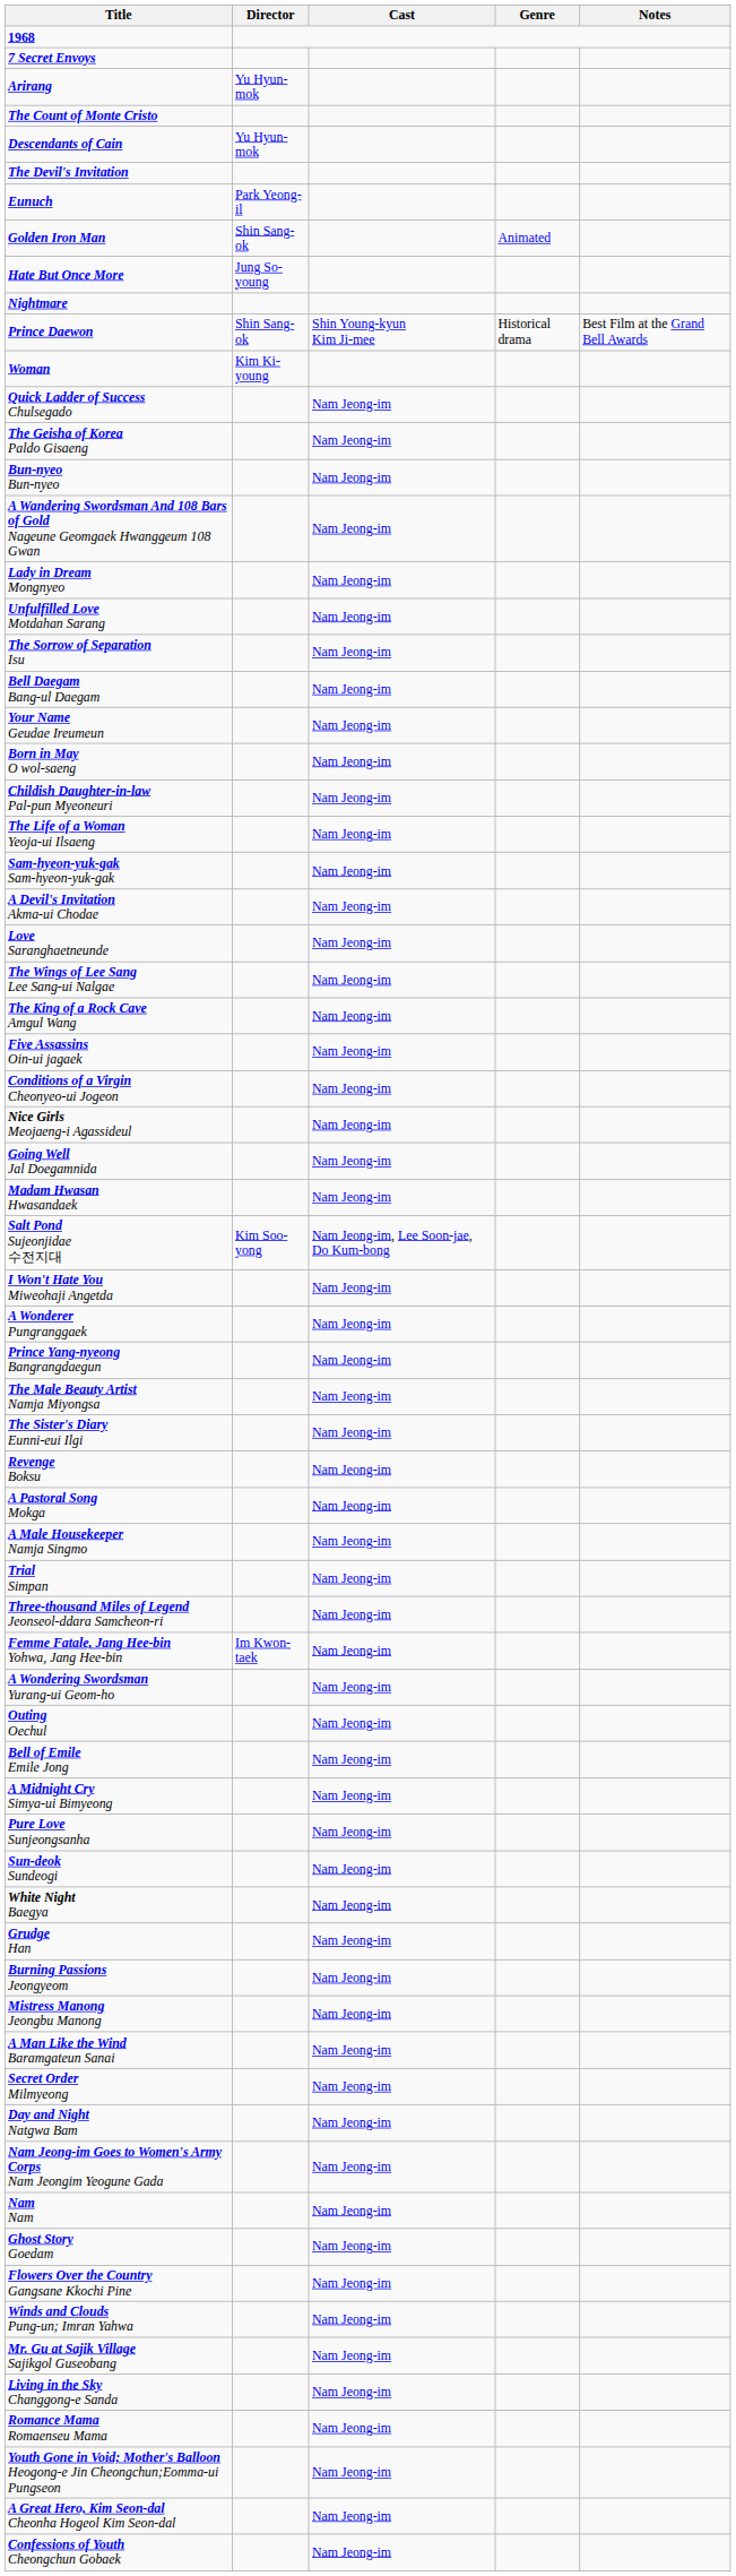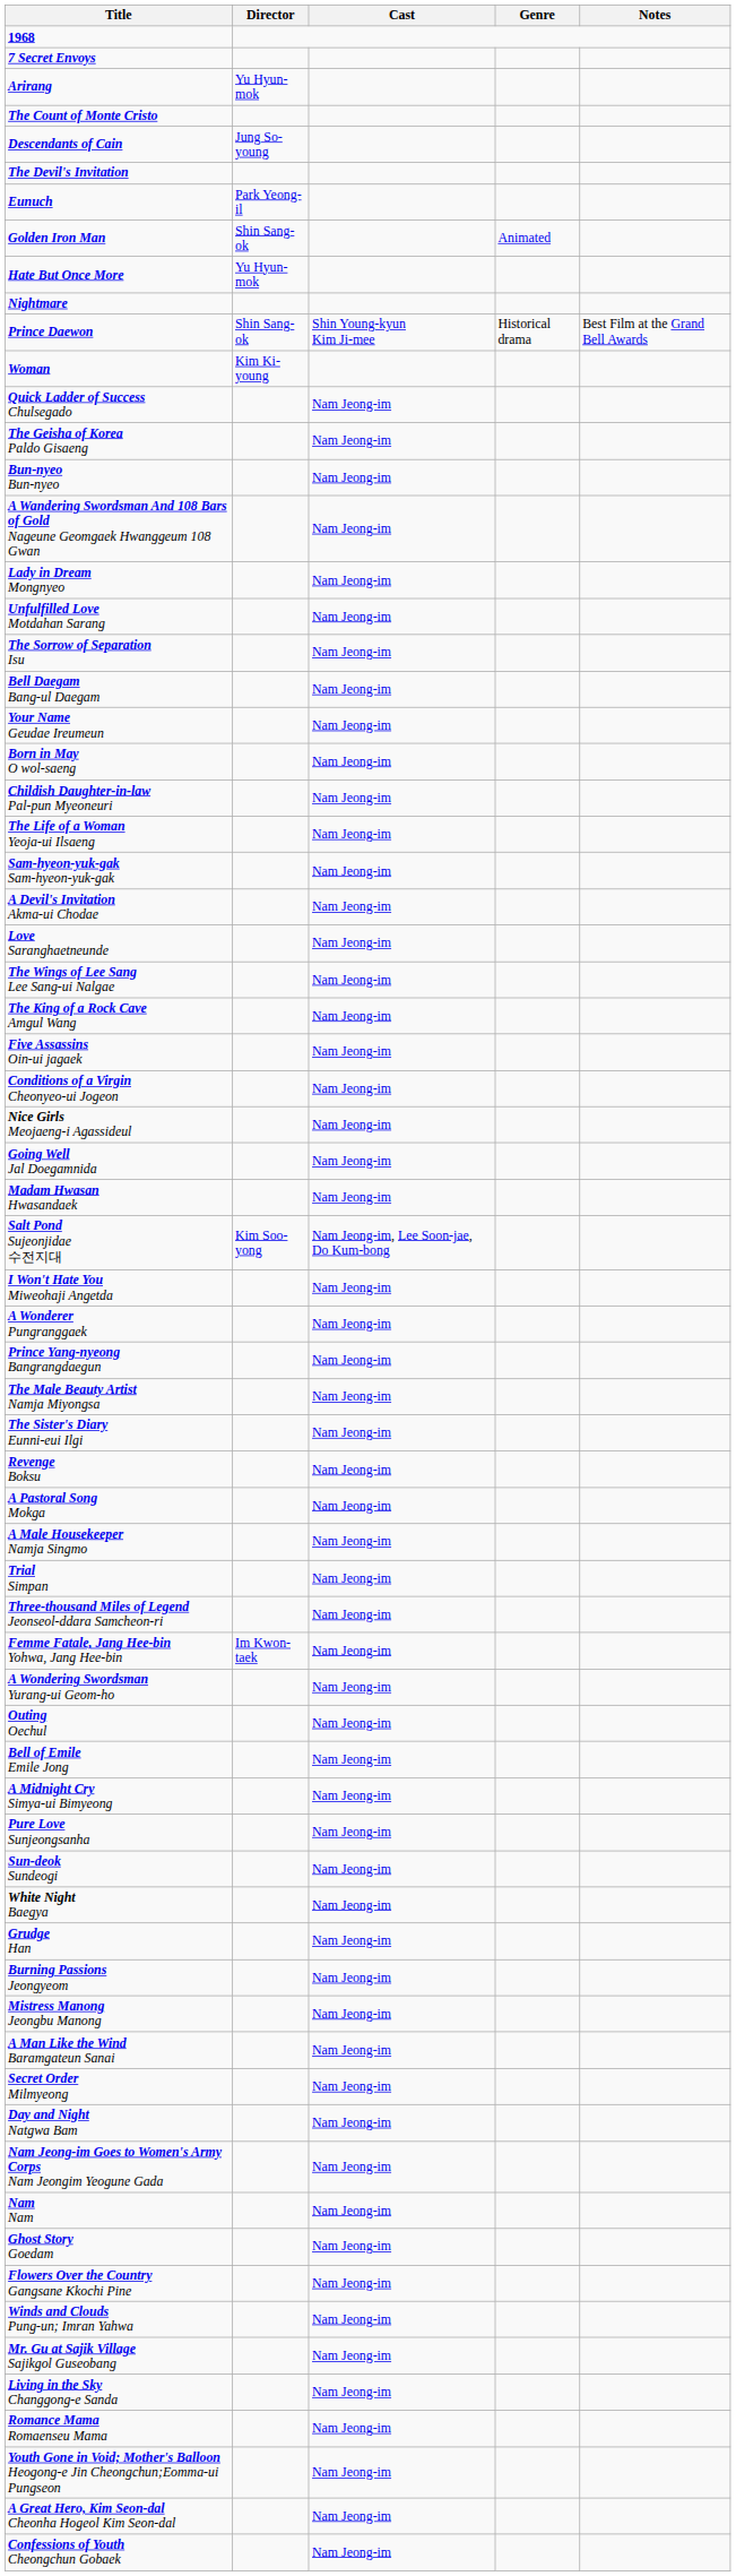 <table class="wikitable">
 <tr>
 <th>Title</th>
 <th>Director</th>
 <th>Cast</th>
 <th>Genre</th>
 <th>Notes</th>
 </tr>
 <tr>
 <td><strong><a href='#'>1968</a></strong></td>
 </tr>
 <tr>
 <td><strong><em><a href='#'>7 Secret Envoys</a></em></strong></td>
 <td></td>
 <td></td>
 <td></td>
 <td></td>
 </tr>
 <tr>
 <td><strong><em><a href='#'>Arirang</a></em></strong></td>
 <td><a href='#'>Yu Hyun-mok</a></td>
 <td></td>
 <td></td>
 <td></td>
 </tr>
 <tr>
 <td><strong><em><a href='#'>The Count of Monte Cristo</a></em></strong></td>
 <td></td>
 <td></td>
 <td></td>
 <td></td>
 </tr>
 <tr>
 <td><strong><em><a href='#'>Descendants of Cain</a></em></strong></td>
-<td><a href='#'>Yu Hyun-mok</a></td>
+<td><a href='#'>Jung So-young</a></td>
 <td></td>
 <td></td>
 <td></td>
 </tr>
 <tr>
 <td><strong><em><a href='#'>The Devil's Invitation</a></em></strong></td>
 <td></td>
 <td></td>
 <td></td>
 <td></td>
 </tr>
 <tr>
 <td><strong><em><a href='#'>Eunuch</a></em></strong></td>
 <td><a href='#'>Park Yeong-il</a></td>
 <td></td>
 <td></td>
 <td></td>
 </tr>
 <tr>
 <td><strong><em><a href='#'>Golden Iron Man</a></em></strong></td>
 <td><a href='#'>Shin Sang-ok</a></td>
 <td></td>
 <td><a href='#'>Animated</a></td>
 <td></td>
 </tr>
 <tr>
 <td><strong><em><a href='#'>Hate But Once More</a></em></strong></td>
-<td><a href='#'>Jung So-young</a></td>
+<td><a href='#'>Yu Hyun-mok</a></td>
 <td></td>
 <td></td>
 <td></td>
 </tr>
 <tr>
 <td><strong><em><a href='#'>Nightmare</a></em></strong></td>
 <td></td>
 <td></td>
 <td></td>
 <td></td>
 </tr>
 <tr>
 <td><strong><em><a href='#'>Prince Daewon</a></em></strong></td>
 <td><a href='#'>Shin Sang-ok</a></td>
 <td><a href='#'>Shin Young-kyun</a><br><a href='#'>Kim Ji-mee</a></td>
 <td>Historical drama</td>
 <td>Best Film at the <a href='#'>Grand Bell Awards</a></td>
 </tr>
 <tr>
 <td><strong><em><a href='#'>Woman</a></em></strong></td>
 <td><a href='#'>Kim Ki-young</a></td>
 <td></td>
 <td></td>
 <td></td>
 </tr>
 <tr>
 <td><strong><em><a href='#'>Quick Ladder of Success</a></em></strong><br><em>Chulsegado</em></td>
 <td></td>
 <td><a href='#'>Nam Jeong-im</a></td>
 <td></td>
 <td></td>
 </tr>
 <tr>
 <td><strong><em><a href='#'>The Geisha of Korea</a></em></strong><br><em>Paldo Gisaeng</em></td>
 <td></td>
 <td><a href='#'>Nam Jeong-im</a></td>
 <td></td>
 <td></td>
 </tr>
 <tr>
 <td><strong><em><a href='#'>Bun-nyeo</a></em></strong><br><em>Bun-nyeo</em></td>
 <td></td>
 <td><a href='#'>Nam Jeong-im</a></td>
 <td></td>
 <td></td>
 </tr>
 <tr>
 <td><strong><em><a href='#'>A Wandering Swordsman And 108 Bars of Gold</a></em></strong><br><em>Nageune Geomgaek Hwanggeum 108 Gwan</em></td>
 <td></td>
 <td><a href='#'>Nam Jeong-im</a></td>
 <td></td>
 <td></td>
 </tr>
 <tr>
 <td><strong><em><a href='#'>Lady in Dream</a></em></strong><br><em>Mongnyeo</em></td>
 <td></td>
 <td><a href='#'>Nam Jeong-im</a></td>
 <td></td>
 <td></td>
 </tr>
 <tr>
 <td><strong><em><a href='#'>Unfulfilled Love</a></em></strong><br><em>Motdahan Sarang</em></td>
 <td></td>
 <td><a href='#'>Nam Jeong-im</a></td>
 <td></td>
 <td></td>
 </tr>
 <tr>
 <td><strong><em><a href='#'>The Sorrow of Separation</a></em></strong><br><em>Isu</em></td>
 <td></td>
 <td><a href='#'>Nam Jeong-im</a></td>
 <td></td>
 <td></td>
 </tr>
 <tr>
 <td><strong><em><a href='#'>Bell Daegam</a></em></strong><br><em>Bang-ul Daegam</em></td>
 <td></td>
 <td><a href='#'>Nam Jeong-im</a></td>
 <td></td>
 <td></td>
 </tr>
 <tr>
 <td><strong><em><a href='#'>Your Name</a></em></strong><br><em>Geudae Ireumeun</em></td>
 <td></td>
 <td><a href='#'>Nam Jeong-im</a></td>
 <td></td>
 <td></td>
 </tr>
 <tr>
 <td><strong><em><a href='#'>Born in May</a></em></strong><br><em>O wol-saeng</em></td>
 <td></td>
 <td><a href='#'>Nam Jeong-im</a></td>
 <td></td>
 <td></td>
 </tr>
 <tr>
 <td><strong><em><a href='#'>Childish Daughter-in-law</a></em></strong><br><em>Pal-pun Myeoneuri</em></td>
 <td></td>
 <td><a href='#'>Nam Jeong-im</a></td>
 <td></td>
 <td></td>
 </tr>
 <tr>
 <td><strong><em><a href='#'>The Life of a Woman</a></em></strong><br><em>Yeoja-ui Ilsaeng</em></td>
 <td></td>
 <td><a href='#'>Nam Jeong-im</a></td>
 <td></td>
 <td></td>
 </tr>
 <tr>
 <td><strong><em><a href='#'>Sam-hyeon-yuk-gak</a></em></strong><br><em>Sam-hyeon-yuk-gak</em></td>
 <td></td>
 <td><a href='#'>Nam Jeong-im</a></td>
 <td></td>
 <td></td>
 </tr>
 <tr>
 <td><strong><em><a href='#'>A Devil's Invitation</a></em></strong><br><em>Akma-ui Chodae</em></td>
 <td></td>
 <td><a href='#'>Nam Jeong-im</a></td>
 <td></td>
 <td></td>
 </tr>
 <tr>
 <td><strong><em><a href='#'>Love</a></em></strong><br><em>Saranghaetneunde</em></td>
 <td></td>
 <td><a href='#'>Nam Jeong-im</a></td>
 <td></td>
 <td></td>
 </tr>
 <tr>
 <td><strong><em><a href='#'>The Wings of Lee Sang</a></em></strong><br><em>Lee Sang-ui Nalgae</em></td>
 <td></td>
 <td><a href='#'>Nam Jeong-im</a></td>
 <td></td>
 <td></td>
 </tr>
 <tr>
 <td><strong><em><a href='#'>The King of a Rock Cave</a></em></strong><br><em>Amgul Wang</em></td>
 <td></td>
 <td><a href='#'>Nam Jeong-im</a></td>
 <td></td>
 <td></td>
 </tr>
 <tr>
 <td><strong><em><a href='#'>Five Assassins</a></em></strong><br><em>Oin-ui jagaek</em></td>
 <td></td>
 <td><a href='#'>Nam Jeong-im</a></td>
 <td></td>
 <td></td>
 </tr>
 <tr>
 <td><strong><em><a href='#'>Conditions of a Virgin</a></em></strong><br><em>Cheonyeo-ui Jogeon</em></td>
 <td></td>
 <td><a href='#'>Nam Jeong-im</a></td>
 <td></td>
 <td></td>
 </tr>
 <tr>
 <td><strong><em>Nice Girls</em></strong><br><em>Meojaeng-i Agassideul</em></td>
 <td></td>
 <td><a href='#'>Nam Jeong-im</a></td>
 <td></td>
 <td></td>
 </tr>
 <tr>
 <td><strong><em><a href='#'>Going Well</a></em></strong><br><em>Jal Doegamnida</em></td>
 <td></td>
 <td><a href='#'>Nam Jeong-im</a></td>
 <td></td>
 <td></td>
 </tr>
 <tr>
 <td><strong><em><a href='#'>Madam Hwasan</a></em></strong><br><em>Hwasandaek</em></td>
 <td></td>
 <td><a href='#'>Nam Jeong-im</a></td>
 <td></td>
 <td></td>
 </tr>
 <tr>
 <td><strong><em><a href='#'>Salt Pond</a></em></strong><br><em>Sujeonjidae</em> <br> 수전지대</td>
 <td><a href='#'>Kim Soo-yong</a></td>
 <td><a href='#'>Nam Jeong-im</a>, <a href='#'>Lee Soon-jae</a>, <a href='#'>Do Kum-bong</a></td>
 <td></td>
 <td></td>
 </tr>
 <tr>
 <td><strong><em><a href='#'>I Won't Hate You</a></em></strong><br><em>Miweohaji Angetda</em></td>
 <td></td>
 <td><a href='#'>Nam Jeong-im</a></td>
 <td></td>
 <td></td>
 </tr>
 <tr>
 <td><strong><em><a href='#'>A Wonderer</a></em></strong><br><em>Pungranggaek</em></td>
 <td></td>
 <td><a href='#'>Nam Jeong-im</a></td>
 <td></td>
 <td></td>
 </tr>
 <tr>
 <td><strong><em><a href='#'>Prince Yang-nyeong</a></em></strong><br><em>Bangrangdaegun</em></td>
 <td></td>
 <td><a href='#'>Nam Jeong-im</a></td>
 <td></td>
 <td></td>
 </tr>
 <tr>
 <td><strong><em><a href='#'>The Male Beauty Artist</a></em></strong><br><em>Namja Miyongsa</em></td>
 <td></td>
 <td><a href='#'>Nam Jeong-im</a></td>
 <td></td>
 <td></td>
 </tr>
 <tr>
 <td><strong><em><a href='#'>The Sister's Diary</a></em></strong><br><em>Eunni-eui Ilgi</em></td>
 <td></td>
 <td><a href='#'>Nam Jeong-im</a></td>
 <td></td>
 <td></td>
 </tr>
 <tr>
 <td><strong><em><a href='#'>Revenge</a></em></strong><br><em>Boksu</em></td>
 <td></td>
 <td><a href='#'>Nam Jeong-im</a></td>
 <td></td>
 <td></td>
 </tr>
 <tr>
 <td><strong><em><a href='#'>A Pastoral Song</a></em></strong><br><em>Mokga</em></td>
 <td></td>
 <td><a href='#'>Nam Jeong-im</a></td>
 <td></td>
 <td></td>
 </tr>
 <tr>
 <td><strong><em><a href='#'>A Male Housekeeper</a></em></strong><br><em>Namja Singmo</em></td>
 <td></td>
 <td><a href='#'>Nam Jeong-im</a></td>
 <td></td>
 <td></td>
 </tr>
 <tr>
 <td><strong><em><a href='#'>Trial</a></em></strong><br><em>Simpan</em></td>
 <td></td>
 <td><a href='#'>Nam Jeong-im</a></td>
 <td></td>
 <td></td>
 </tr>
 <tr>
 <td><strong><em><a href='#'>Three-thousand Miles of Legend</a></em></strong><br><em>Jeonseol-ddara Samcheon-ri</em></td>
 <td></td>
 <td><a href='#'>Nam Jeong-im</a></td>
 <td></td>
 <td></td>
 </tr>
 <tr>
 <td><strong><em><a href='#'>Femme Fatale, Jang Hee-bin</a></em></strong><br><em>Yohwa, Jang Hee-bin</em></td>
 <td><a href='#'>Im Kwon-taek</a></td>
 <td><a href='#'>Nam Jeong-im</a></td>
 <td></td>
 <td></td>
 </tr>
 <tr>
 <td><strong><em><a href='#'>A Wondering Swordsman</a></em></strong><br><em>Yurang-ui Geom-ho</em></td>
 <td></td>
 <td><a href='#'>Nam Jeong-im</a></td>
 <td></td>
 <td></td>
 </tr>
 <tr>
 <td><strong><em><a href='#'>Outing</a></em></strong><br><em>Oechul</em></td>
 <td></td>
 <td><a href='#'>Nam Jeong-im</a></td>
 <td></td>
 <td></td>
 </tr>
 <tr>
 <td><strong><em><a href='#'>Bell of Emile</a></em></strong><br><em>Emile Jong</em></td>
 <td></td>
 <td><a href='#'>Nam Jeong-im</a></td>
 <td></td>
 <td></td>
 </tr>
 <tr>
 <td><strong><em><a href='#'>A Midnight Cry</a></em></strong><br><em>Simya-ui Bimyeong</em></td>
 <td></td>
 <td><a href='#'>Nam Jeong-im</a></td>
 <td></td>
 <td></td>
 </tr>
 <tr>
 <td><strong><em><a href='#'>Pure Love</a></em></strong><br><em>Sunjeongsanha</em></td>
 <td></td>
 <td><a href='#'>Nam Jeong-im</a></td>
 <td></td>
 <td></td>
 </tr>
 <tr>
 <td><strong><em><a href='#'>Sun-deok</a></em></strong><br><em>Sundeogi</em></td>
 <td></td>
 <td><a href='#'>Nam Jeong-im</a></td>
 <td></td>
 <td></td>
 </tr>
 <tr>
 <td><strong><em>White Night</em></strong><br><em>Baegya</em></td>
 <td></td>
 <td><a href='#'>Nam Jeong-im</a></td>
 <td></td>
 <td></td>
 </tr>
 <tr>
 <td><strong><em><a href='#'>Grudge</a></em></strong><br><em>Han</em></td>
 <td></td>
 <td><a href='#'>Nam Jeong-im</a></td>
 <td></td>
 <td></td>
 </tr>
 <tr>
 <td><strong><em><a href='#'>Burning Passions</a></em></strong><br><em>Jeongyeom</em></td>
 <td></td>
 <td><a href='#'>Nam Jeong-im</a></td>
 <td></td>
 <td></td>
 </tr>
 <tr>
 <td><strong><em><a href='#'>Mistress Manong</a></em></strong><br><em>Jeongbu Manong</em></td>
 <td></td>
 <td><a href='#'>Nam Jeong-im</a></td>
 <td></td>
 <td></td>
 </tr>
 <tr>
 <td><strong><em><a href='#'>A Man Like the Wind</a></em></strong><br><em>Baramgateun Sanai</em></td>
 <td></td>
 <td><a href='#'>Nam Jeong-im</a></td>
 <td></td>
 <td></td>
 </tr>
 <tr>
 <td><strong><em><a href='#'>Secret Order</a></em></strong><br><em>Milmyeong</em></td>
 <td></td>
 <td><a href='#'>Nam Jeong-im</a></td>
 <td></td>
 <td></td>
 </tr>
 <tr>
 <td><strong><em><a href='#'>Day and Night</a></em></strong><br><em>Natgwa Bam</em></td>
 <td></td>
 <td><a href='#'>Nam Jeong-im</a></td>
 <td></td>
 <td></td>
 </tr>
 <tr>
 <td><strong><em><a href='#'>Nam Jeong-im Goes to Women's Army Corps</a></em></strong><br><em>Nam Jeongim Yeogune Gada</em></td>
 <td></td>
 <td><a href='#'>Nam Jeong-im</a></td>
 <td></td>
 <td></td>
 </tr>
 <tr>
 <td><strong><em><a href='#'>Nam</a></em></strong><br><em>Nam</em></td>
 <td></td>
 <td><a href='#'>Nam Jeong-im</a></td>
 <td></td>
 <td></td>
 </tr>
 <tr>
 <td><strong><em><a href='#'>Ghost Story</a></em></strong><br><em>Goedam</em></td>
 <td></td>
 <td><a href='#'>Nam Jeong-im</a></td>
 <td></td>
 <td></td>
 </tr>
 <tr>
 <td><strong><em><a href='#'>Flowers Over the Country</a></em></strong><br><em>Gangsane Kkochi Pine</em></td>
 <td></td>
 <td><a href='#'>Nam Jeong-im</a></td>
 <td></td>
 <td></td>
 </tr>
 <tr>
 <td><strong><em><a href='#'>Winds and Clouds</a></em></strong><br><em>Pung-un; Imran Yahwa</em></td>
 <td></td>
 <td><a href='#'>Nam Jeong-im</a></td>
 <td></td>
 <td></td>
 </tr>
 <tr>
 <td><strong><em><a href='#'>Mr. Gu at Sajik Village</a></em></strong><br><em>Sajikgol Guseobang</em></td>
 <td></td>
 <td><a href='#'>Nam Jeong-im</a></td>
 <td></td>
 <td></td>
 </tr>
 <tr>
 <td><strong><em><a href='#'>Living in the Sky</a></em></strong><br><em>Changgong-e Sanda</em></td>
 <td></td>
 <td><a href='#'>Nam Jeong-im</a></td>
 <td></td>
 <td></td>
 </tr>
 <tr>
 <td><strong><em><a href='#'>Romance Mama</a></em></strong><br><em>Romaenseu Mama</em></td>
 <td></td>
 <td><a href='#'>Nam Jeong-im</a></td>
 <td></td>
 <td></td>
 </tr>
 <tr>
 <td><strong><em><a href='#'>Youth Gone in Void; Mother's Balloon</a></em></strong><br><em>Heogong-e Jin Cheongchun;Eomma-ui Pungseon</em></td>
 <td></td>
 <td><a href='#'>Nam Jeong-im</a></td>
 <td></td>
 <td></td>
 </tr>
 <tr>
 <td><strong><em><a href='#'>A Great Hero, Kim Seon-dal</a></em></strong><br><em>Cheonha Hogeol Kim Seon-dal</em></td>
 <td></td>
 <td><a href='#'>Nam Jeong-im</a></td>
 <td></td>
 <td></td>
 </tr>
 <tr>
 <td><strong><em><a href='#'>Confessions of Youth</a></em></strong><br><em>Cheongchun Gobaek</em></td>
 <td></td>
 <td><a href='#'>Nam Jeong-im</a></td>
 <td></td>
 <td></td>
 </tr>
 </table>
